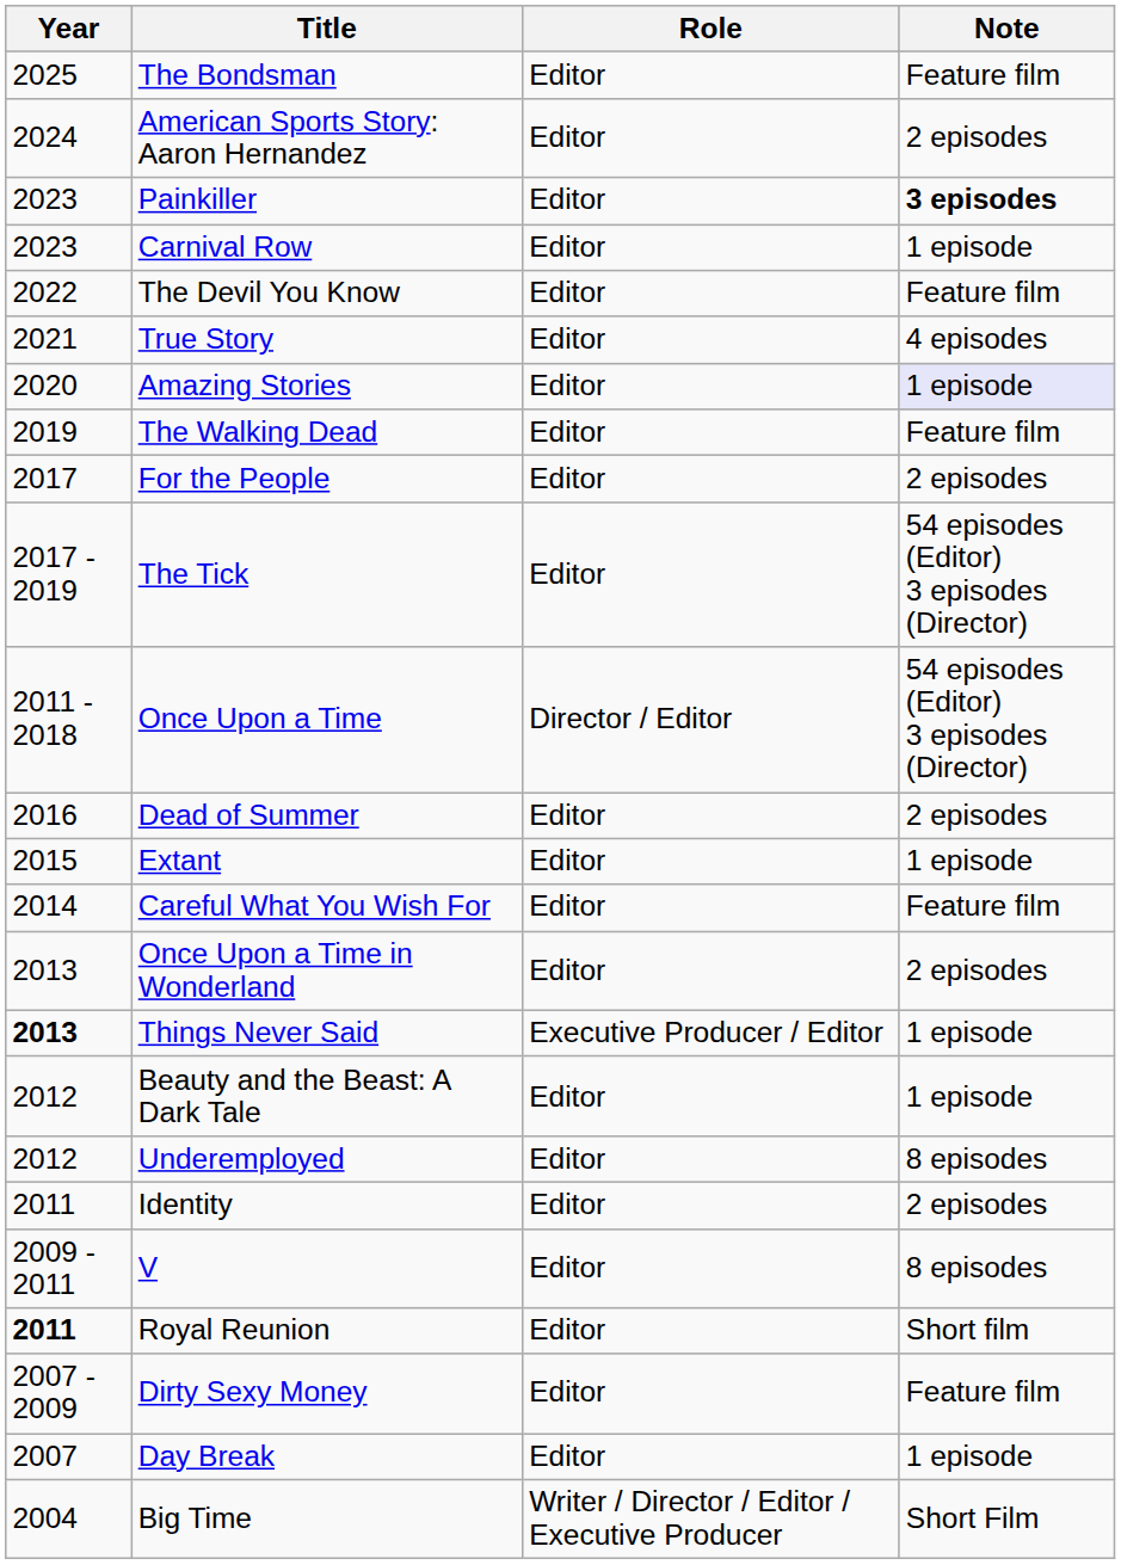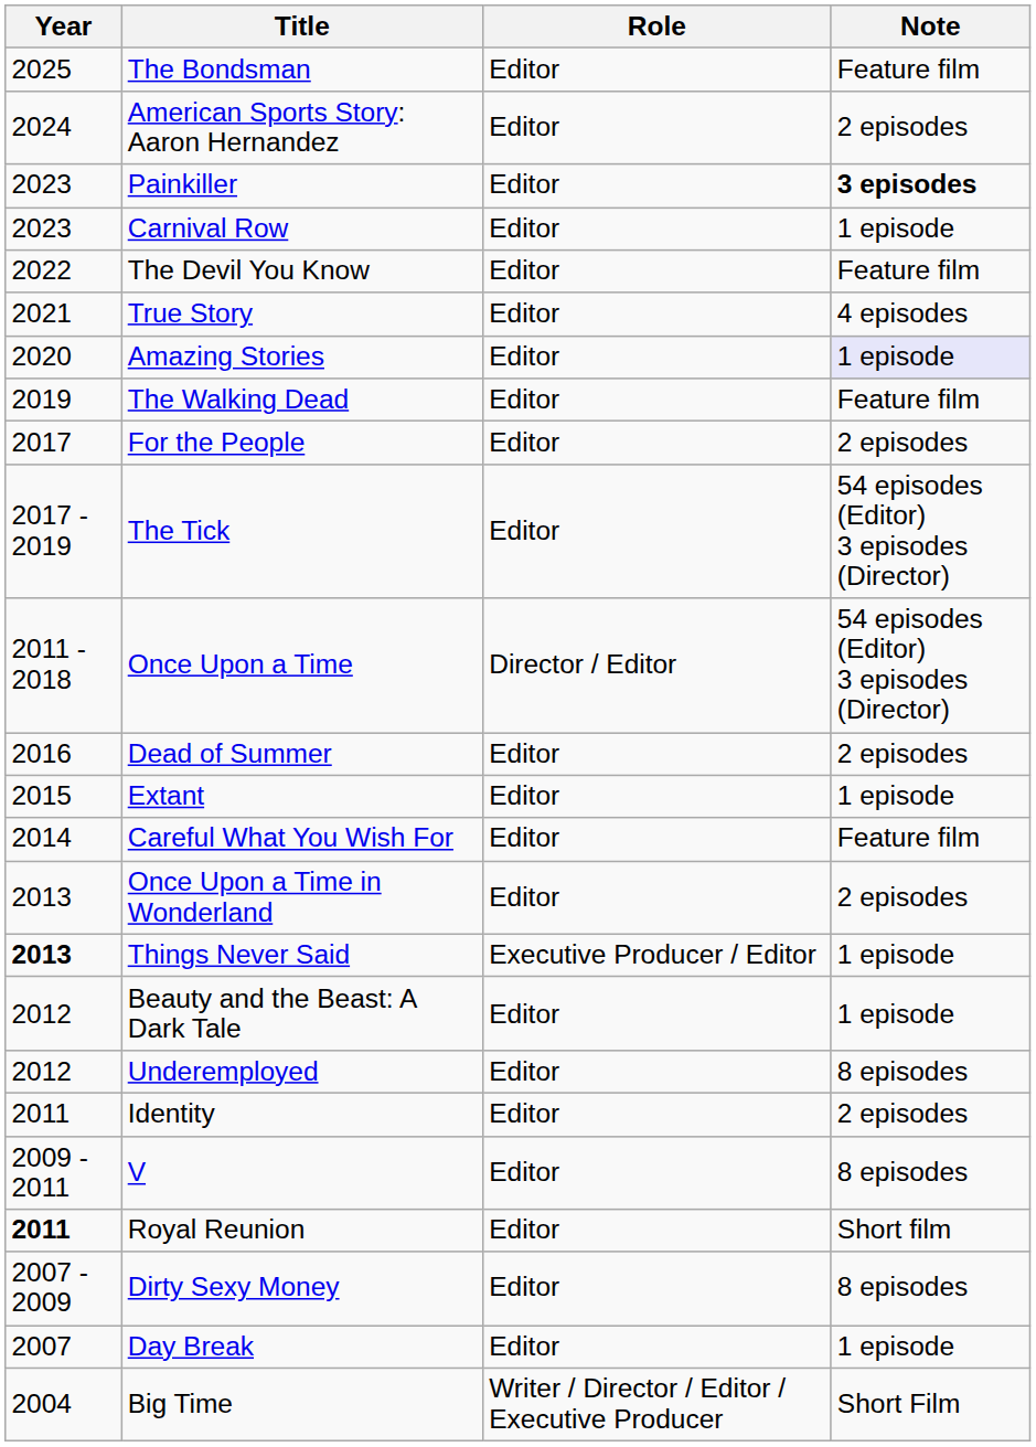 <table class="wikitable sortable">
 <tr>
 <th>Year</th>
 <th>Title</th>
 <th>Role</th>
 <th>Note</th>
 </tr>
 <tr>
 <td>2025</td>
 <td><a href='#'>The Bondsman</a></td>
 <td>Editor</td>
 <td>Feature film</td>
 </tr>
 <tr>
 <td>2024</td>
 <td><a href='#'>American Sports Story</a>: Aaron Hernandez</td>
 <td>Editor</td>
 <td>2 episodes</td>
 </tr>
 <tr>
 <td>2023</td>
 <td><a href='#'>Painkiller</a></td>
 <td>Editor</td>
 <td><strong>3 episodes</strong></td>
 </tr>
 <tr>
 <td>2023</td>
 <td><a href='#'>Carnival Row</a></td>
 <td>Editor</td>
 <td>1 episode</td>
 </tr>
 <tr>
 <td>2022</td>
 <td>The Devil You Know</td>
 <td>Editor</td>
 <td>Feature film</td>
 </tr>
 <tr>
 <td>2021</td>
 <td><a href='#'>True Story</a></td>
 <td>Editor</td>
 <td>4 episodes</td>
 </tr>
 <tr>
 <td>2020</td>
 <td><a href='#'>Amazing Stories</a></td>
 <td>Editor</td>
 <td style="background: lavender;">1 episode</td>
 </tr>
 <tr>
 <td>2019</td>
 <td><a href='#'>The Walking Dead</a></td>
 <td>Editor</td>
 <td>Feature film</td>
 </tr>
 <tr>
 <td>2017</td>
 <td><a href='#'>For the People</a></td>
 <td>Editor</td>
 <td>2 episodes</td>
 </tr>
 <tr>
 <td>2017 - 2019</td>
 <td><a href='#'>The Tick</a></td>
 <td>Editor</td>
 <td>54 episodes (Editor)<br>3 episodes (Director)</td>
 </tr>
 <tr>
 <td>2011 - 2018</td>
 <td><a href='#'>Once Upon a Time</a></td>
 <td>Director / Editor</td>
 <td>54 episodes (Editor)<br>3 episodes (Director)</td>
 </tr>
 <tr>
 <td>2016</td>
 <td><a href='#'>Dead of Summer</a></td>
 <td>Editor</td>
 <td>2 episodes</td>
 </tr>
 <tr>
 <td>2015</td>
 <td><a href='#'>Extant</a></td>
 <td>Editor</td>
 <td>1 episode</td>
 </tr>
 <tr>
 <td>2014</td>
 <td><a href='#'>Careful What You Wish For</a></td>
 <td>Editor</td>
 <td>Feature film</td>
 </tr>
 <tr>
 <td>2013</td>
 <td><a href='#'>Once Upon a Time in Wonderland</a></td>
 <td>Editor</td>
 <td>2 episodes</td>
 </tr>
 <tr>
 <td><strong>2013</strong></td>
 <td><a href='#'>Things Never Said</a></td>
 <td>Executive Producer / Editor</td>
 <td>1 episode</td>
 </tr>
 <tr>
 <td>2012</td>
 <td>Beauty and the Beast: A Dark Tale</td>
 <td>Editor</td>
 <td>1 episode</td>
 </tr>
 <tr>
 <td>2012</td>
 <td><a href='#'>Underemployed</a></td>
 <td>Editor</td>
 <td>8 episodes</td>
 </tr>
 <tr>
 <td>2011</td>
 <td>Identity</td>
 <td>Editor</td>
 <td>2 episodes</td>
 </tr>
 <tr>
 <td>2009 - 2011</td>
 <td><a href='#'>V</a></td>
 <td>Editor</td>
 <td>8 episodes</td>
 </tr>
 <tr>
 <td><strong>2011</strong></td>
 <td>Royal Reunion</td>
 <td>Editor</td>
 <td>Short film</td>
 </tr>
 <tr>
 <td>2007 - 2009</td>
 <td><a href='#'>Dirty Sexy Money</a></td>
 <td>Editor</td>
-<td>Feature film</td>
+<td>8 episodes</td>
 </tr>
 <tr>
 <td>2007</td>
 <td><a href='#'>Day Break</a></td>
 <td>Editor</td>
 <td>1 episode</td>
 </tr>
 <tr>
 <td>2004</td>
 <td>Big Time</td>
 <td>Writer / Director / Editor / Executive Producer</td>
 <td>Short Film</td>
 </tr>
 </table>
